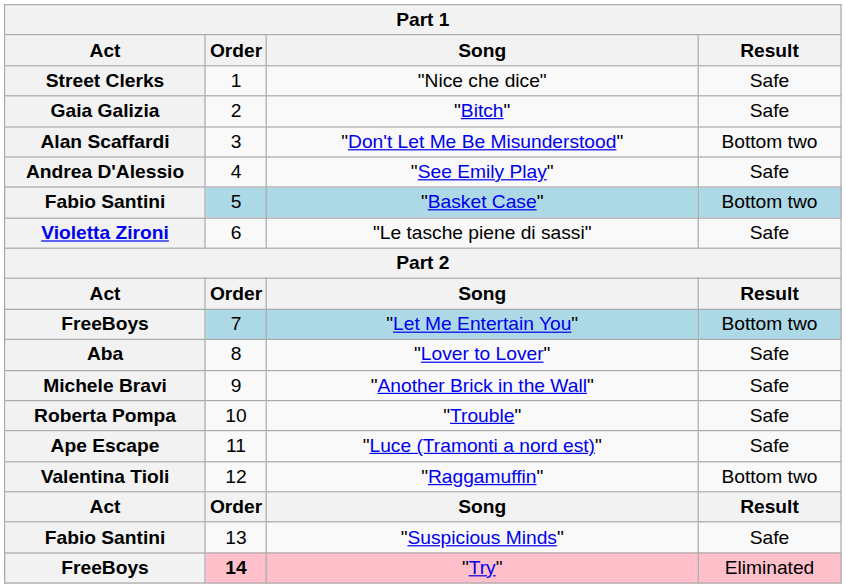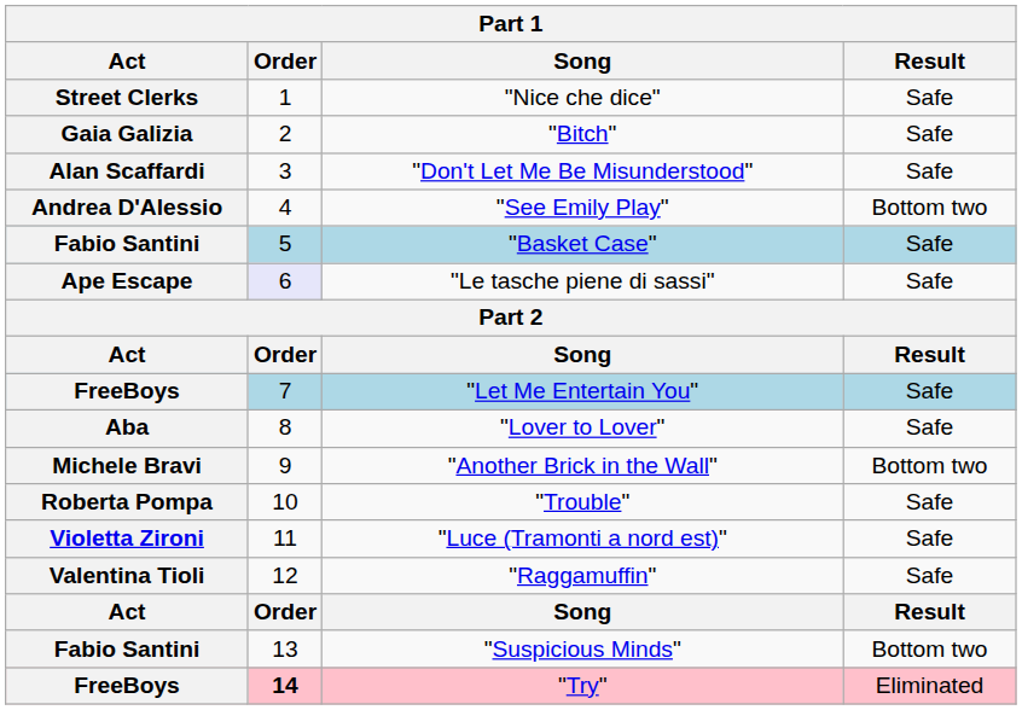 <table class="wikitable plainrowheaders" style="text-align:center;">
 <tr>
 <th colspan="4">Part 1</th>
 </tr>
 <tr>
 <th scope="col" style="width:10em;">Act</th>
 <th scope="col">Order</th>
 <th scope="col" style="width:22em;">Song</th>
 <th scope="col" style="width:7em;">Result</th>
 </tr>
 <tr>
 <th scope="row">Street Clerks</th>
 <td>1</td>
 <td>"Nice che dice"</td>
 <td>Safe</td>
 </tr>
 <tr>
 <th scope="row">Gaia Galizia</th>
 <td>2</td>
 <td>"<a href='#'>Bitch</a>"</td>
 <td>Safe</td>
 </tr>
 <tr>
 <th scope="row">Alan Scaffardi</th>
 <td>3</td>
 <td>"<a href='#'>Don't Let Me Be Misunderstood</a>"</td>
-<td>Bottom two</td>
+<td>Safe</td>
 </tr>
 <tr>
 <th scope="row">Andrea D'Alessio</th>
 <td>4</td>
 <td>"<a href='#'>See Emily Play</a>"</td>
-<td>Safe</td>
+<td>Bottom two</td>
 </tr>
 <tr style="background:lightblue;">
 <th scope="row">Fabio Santini</th>
 <td>5</td>
 <td>"<a href='#'>Basket Case</a>"</td>
-<td>Bottom two</td>
+<td>Safe</td>
 </tr>
 <tr>
-<th scope="row"><a href='#'>Violetta Zironi</a></th>
-<td>6</td>
+<th scope="row">Ape Escape</th>
+<td style="background: lavender;">6</td>
 <td>"Le tasche piene di sassi"</td>
 <td>Safe</td>
 </tr>
 <tr>
 <th colspan="4">Part 2</th>
 </tr>
 <tr>
 <th scope="col" style="width:10em;">Act</th>
 <th scope="col">Order</th>
 <th scope="col" style="width:20em;">Song</th>
 <th scope="col" style="width:7em;">Result</th>
 </tr>
 <tr style="background:lightblue;">
 <th scope="row">FreeBoys</th>
 <td>7</td>
 <td>"<a href='#'>Let Me Entertain You</a>"</td>
-<td>Bottom two</td>
+<td>Safe</td>
 </tr>
 <tr>
 <th scope="row">Aba</th>
 <td>8</td>
 <td>"<a href='#'>Lover to Lover</a>"</td>
 <td>Safe</td>
 </tr>
 <tr>
 <th scope="row">Michele Bravi</th>
 <td>9</td>
 <td>"<a href='#'>Another Brick in the Wall</a>"</td>
-<td>Safe</td>
+<td>Bottom two</td>
 </tr>
 <tr>
 <th scope="row">Roberta Pompa</th>
 <td>10</td>
 <td>"<a href='#'>Trouble</a>"</td>
 <td>Safe</td>
 </tr>
 <tr>
-<th scope="row">Ape Escape</th>
+<th scope="row"><a href='#'>Violetta Zironi</a></th>
 <td>11</td>
 <td>"<a href='#'>Luce (Tramonti a nord est)</a>"</td>
 <td>Safe</td>
 </tr>
 <tr>
 <th scope="row">Valentina Tioli</th>
 <td>12</td>
 <td>"<a href='#'>Raggamuffin</a>"</td>
-<td>Bottom two</td>
+<td>Safe</td>
 </tr>
 <tr>
 <th scope="col" style="width:10em;">Act</th>
 <th scope="col">Order</th>
 <th scope="col" style="width:22em;">Song</th>
 <th scope="col" style="width:7em;">Result</th>
 </tr>
 <tr>
 <th scope="row">Fabio Santini</th>
 <td>13</td>
 <td>"<a href='#'>Suspicious Minds</a>"</td>
-<td>Safe</td>
+<td>Bottom two</td>
 </tr>
 <tr style="background:pink;">
 <th scope="row">FreeBoys</th>
 <td><strong>14</strong></td>
 <td>"<a href='#'>Try</a>"</td>
 <td>Eliminated</td>
 </tr>
 </table>
